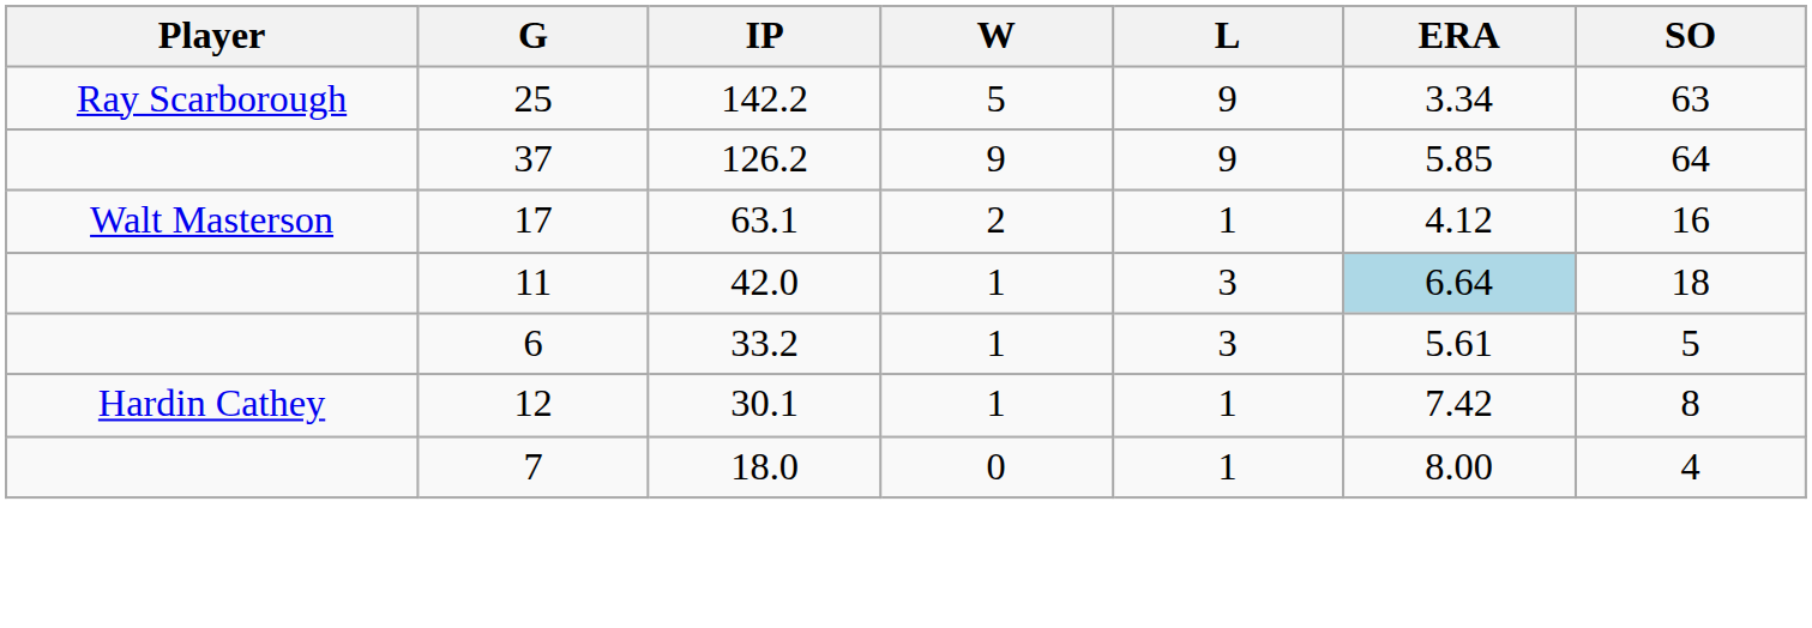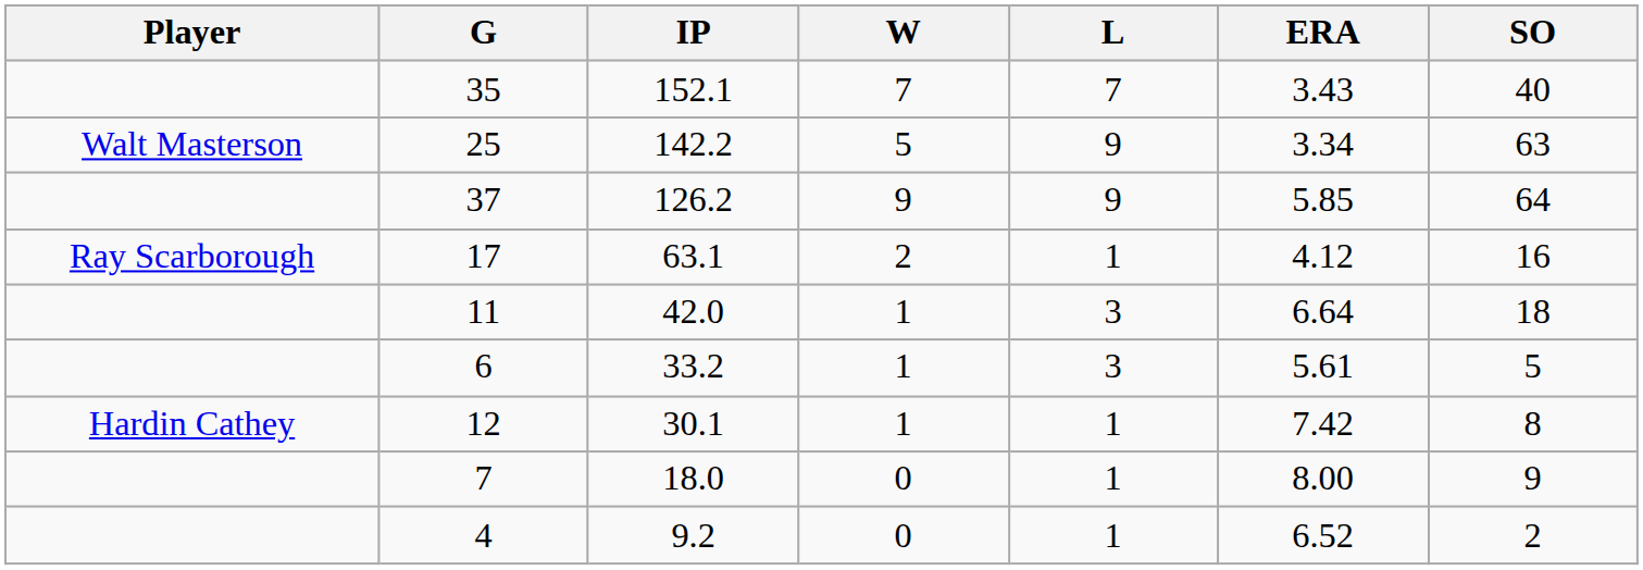 <table class="wikitable sortable">
 <tr>
 <th bgcolor="#DDDDFF" width="16%">Player</th>
 <th bgcolor="#DDDDFF" width="9%">G</th>
 <th bgcolor="#DDDDFF" width="9%">IP</th>
 <th bgcolor="#DDDDFF" width="9%">W</th>
 <th bgcolor="#DDDDFF" width="9%">L</th>
 <th bgcolor="#DDDDFF" width="9%">ERA</th>
 <th bgcolor="#DDDDFF" width="9%">SO</th>
 </tr>
 <tr align="center">
-<td><a href='#'>Ray Scarborough</a></td>
+<td></td>
+<td>35</td>
+<td>152.1</td>
+<td>7</td>
+<td>7</td>
+<td>3.43</td>
+<td>40</td>
+</tr>
+<tr align="center">
+<td><a href='#'>Walt Masterson</a></td>
 <td>25</td>
 <td>142.2</td>
 <td>5</td>
 <td>9</td>
 <td>3.34</td>
 <td>63</td>
 </tr>
 <tr align=center>
 <td></td>
 <td>37</td>
 <td>126.2</td>
 <td>9</td>
 <td>9</td>
 <td>5.85</td>
 <td>64</td>
 </tr>
 <tr align="center">
-<td><a href='#'>Walt Masterson</a></td>
+<td><a href='#'>Ray Scarborough</a></td>
 <td>17</td>
 <td>63.1</td>
 <td>2</td>
 <td>1</td>
 <td>4.12</td>
 <td>16</td>
 </tr>
 <tr align=center>
 <td></td>
 <td>11</td>
 <td>42.0</td>
 <td>1</td>
 <td>3</td>
-<td style="background: lightblue;">6.64</td>
+<td>6.64</td>
 <td>18</td>
 </tr>
 <tr align="center">
 <td></td>
 <td>6</td>
 <td>33.2</td>
 <td>1</td>
 <td>3</td>
 <td>5.61</td>
 <td>5</td>
 </tr>
 <tr align="center">
 <td><a href='#'>Hardin Cathey</a></td>
 <td>12</td>
 <td>30.1</td>
 <td>1</td>
 <td>1</td>
 <td>7.42</td>
 <td>8</td>
 </tr>
 <tr align=center>
 <td></td>
 <td>7</td>
 <td>18.0</td>
 <td>0</td>
 <td>1</td>
 <td>8.00</td>
+<td>9</td>
+</tr>
+<tr align="center">
+<td></td>
 <td>4</td>
+<td>9.2</td>
+<td>0</td>
+<td>1</td>
+<td>6.52</td>
+<td>2</td>
 </tr>
 </table>
